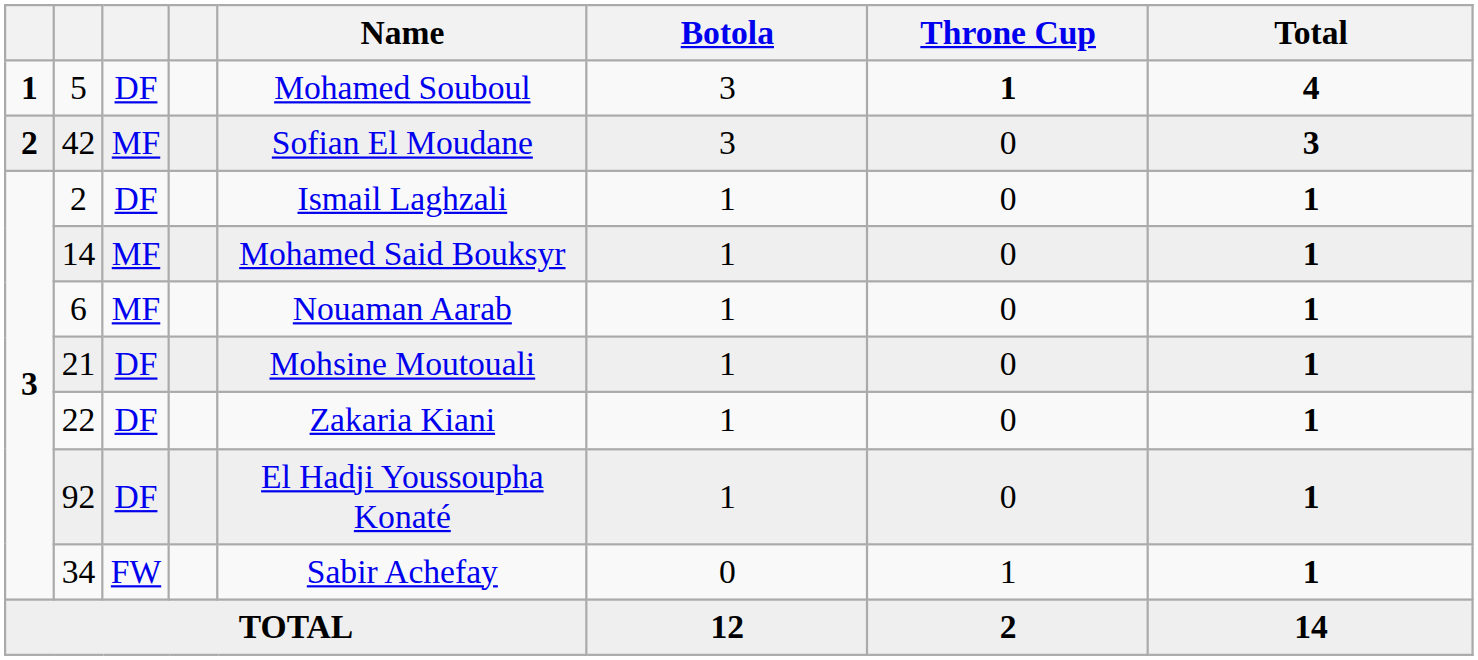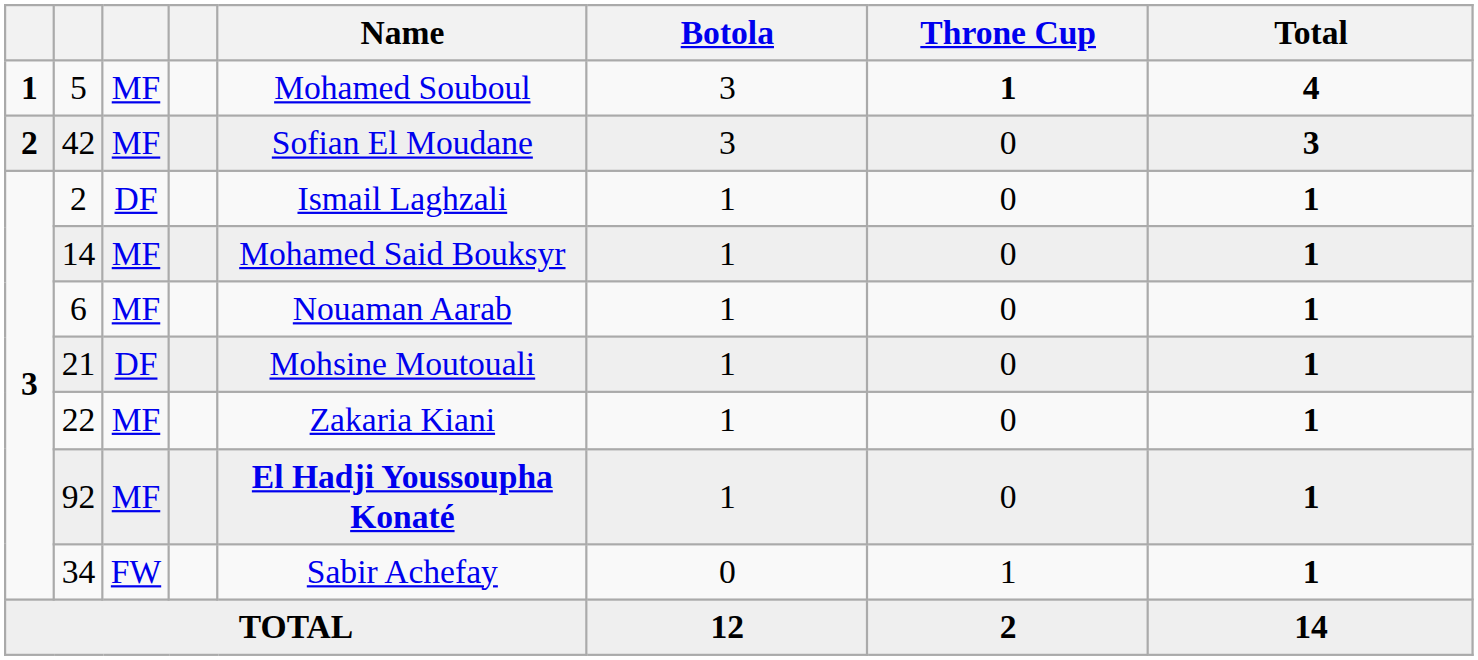 <table class="wikitable sortable" style="font-size: 95%; text-align: center;">
 <tr>
 <th width=15></th>
 <th width=15></th>
 <th width=15></th>
 <th width=15></th>
 <th width=160>Name</th>
 <th width=120><a href='#'>Botola</a></th>
 <th width=120><a href='#'>Throne Cup</a></th>
 <th width=140>Total</th>
 </tr>
 <tr>
 <td><strong>1</strong></td>
 <td>5</td>
-<td><a href='#'>DF</a></td>
+<td><a href='#'>MF</a></td>
 <td></td>
 <td><a href='#'>Mohamed Souboul</a></td>
 <td>3 </td>
 <td><strong>1 </strong></td>
 <td><strong>4</strong> </td>
 </tr>
 <tr bgcolor="#EFEFEF">
 <td><strong>2</strong></td>
 <td>42</td>
 <td><a href='#'>MF</a></td>
 <td></td>
 <td><a href='#'>Sofian El Moudane</a></td>
 <td>3 </td>
 <td>0 </td>
 <td><strong>3</strong> </td>
 </tr>
 <tr>
 <td rowspan=7><strong>3</strong></td>
 <td>2</td>
 <td><a href='#'>DF</a></td>
 <td></td>
 <td><a href='#'>Ismail Laghzali</a></td>
 <td>1 </td>
 <td>0 </td>
 <td><strong>1</strong> </td>
 </tr>
 <tr bgcolor="#EFEFEF">
 <td>14</td>
 <td><a href='#'>MF</a></td>
 <td></td>
 <td><a href='#'>Mohamed Said Bouksyr</a></td>
 <td>1 </td>
 <td>0 </td>
 <td><strong>1</strong> </td>
 </tr>
 <tr>
 <td>6</td>
 <td><a href='#'>MF</a></td>
 <td></td>
 <td><a href='#'>Nouaman Aarab</a></td>
 <td>1 </td>
 <td>0 </td>
 <td><strong>1</strong> </td>
 </tr>
 <tr bgcolor="#EFEFEF">
 <td>21</td>
 <td><a href='#'>DF</a></td>
 <td></td>
 <td><a href='#'>Mohsine Moutouali</a></td>
 <td>1 </td>
 <td>0 </td>
 <td><strong>1</strong> </td>
 </tr>
 <tr>
 <td>22</td>
-<td><a href='#'>DF</a></td>
+<td><a href='#'>MF</a></td>
 <td></td>
 <td><a href='#'>Zakaria Kiani</a></td>
 <td>1 </td>
 <td>0 </td>
 <td><strong>1</strong> </td>
 </tr>
 <tr bgcolor="#EFEFEF">
 <td>92</td>
-<td><a href='#'>DF</a></td>
+<td><a href='#'>MF</a></td>
 <td></td>
-<td><a href='#'>El Hadji Youssoupha Konaté</a></td>
+<td><strong><a href='#'>El Hadji Youssoupha Konaté</a></strong></td>
 <td>1 </td>
 <td>0 </td>
 <td><strong>1</strong> </td>
 </tr>
 <tr>
 <td>34</td>
 <td><a href='#'>FW</a></td>
 <td></td>
 <td><a href='#'>Sabir Achefay</a></td>
 <td>0 </td>
 <td>1 </td>
 <td><strong>1</strong> </td>
 </tr>
 <tr bgcolor="#EFEFEF" >
 <td colspan=5><strong>TOTAL</strong></td>
 <td><strong>12</strong> </td>
 <td><strong>2</strong> </td>
 <td><strong>14</strong> </td>
 </tr>
 </table>
